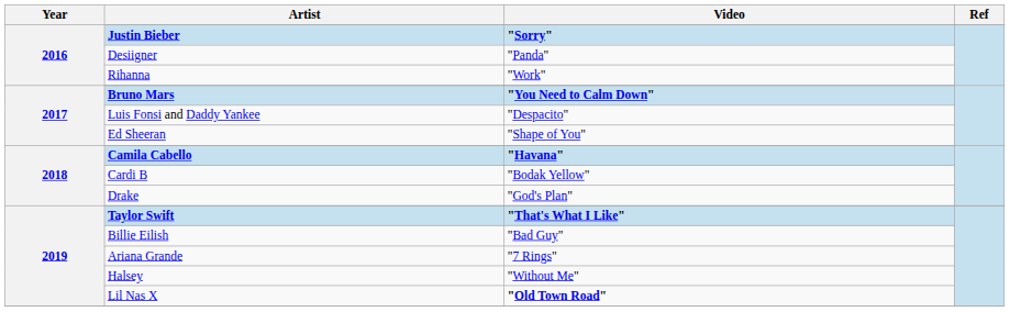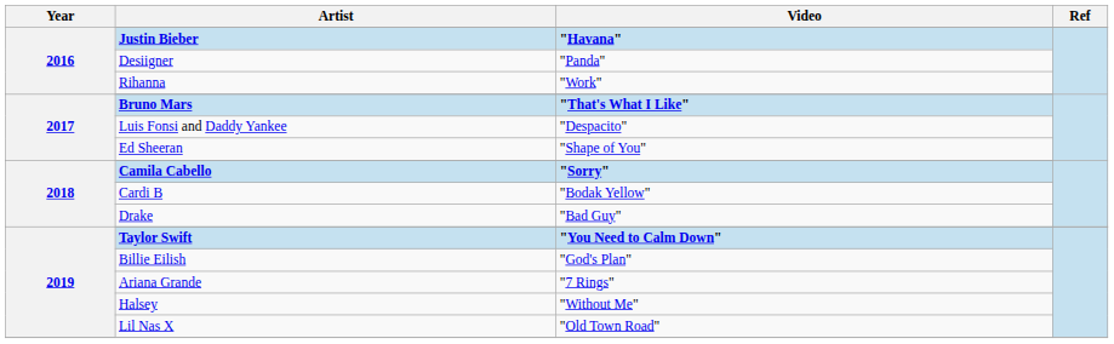 <table class="wikitable" width="100%">
 <tr>
 <th width="10%">Year</th>
 <th width="40%">Artist</th>
 <th width="45%">Video</th>
 <th width="5%">Ref</th>
 </tr>
 <tr>
 <th rowspan="4" align="center"><a href='#'>2016<br></a></th>
 </tr>
 <tr style="background:#c5e1f0">
 <td><strong><a href='#'>Justin Bieber</a></strong></td>
-<td><strong>"<a href='#'>Sorry</a>"</strong></td>
+<td><strong>"<a href='#'>Havana</a>"</strong></td>
 <td rowspan="4" align="center"></td>
 </tr>
 <tr>
 <td><a href='#'>Desiigner</a></td>
 <td>"<a href='#'>Panda</a>"</td>
 </tr>
 <tr>
 <td><a href='#'>Rihanna</a> </td>
 <td>"<a href='#'>Work</a>"</td>
 </tr>
 <tr>
 <th rowspan="4" align="center"><a href='#'>2017<br></a></th>
 </tr>
 <tr style="background:#c5e1f0">
 <td><strong><a href='#'>Bruno Mars</a></strong></td>
-<td><strong>"<a href='#'>You Need to Calm Down</a>"</strong></td>
+<td><strong>"<a href='#'>That's What I Like</a>"</strong></td>
 <td rowspan="4" align="center"></td>
 </tr>
 <tr>
 <td><a href='#'>Luis Fonsi</a> and <a href='#'>Daddy Yankee</a></td>
 <td>"<a href='#'>Despacito</a>"</td>
 </tr>
 <tr>
 <td><a href='#'>Ed Sheeran</a></td>
 <td>"<a href='#'>Shape of You</a>"</td>
 </tr>
 <tr>
 <th rowspan="4" align="center"><a href='#'>2018<br></a></th>
 </tr>
 <tr style="background:#c5e1f0">
 <td><strong><a href='#'>Camila Cabello</a> </strong></td>
-<td><strong>"<a href='#'>Havana</a>"</strong></td>
+<td><strong>"<a href='#'>Sorry</a>"</strong></td>
 <td rowspan="3" align="center"></td>
 </tr>
 <tr>
 <td><a href='#'>Cardi B</a></td>
 <td>"<a href='#'>Bodak Yellow</a>"</td>
 </tr>
 <tr>
 <td><a href='#'>Drake</a></td>
-<td>"<a href='#'>God's Plan</a>"</td>
+<td>"<a href='#'>Bad Guy</a>"</td>
 </tr>
 <tr>
 <th rowspan="6" align="center"><a href='#'>2019<br></a></th>
 </tr>
 <tr style="background:#c5e1f0">
 <td><strong><a href='#'>Taylor Swift</a></strong></td>
-<td><strong>"<a href='#'>That's What I Like</a>"</strong></td>
+<td><strong>"<a href='#'>You Need to Calm Down</a>"</strong></td>
 <td rowspan="5" align="center"></td>
 </tr>
 <tr>
 <td><a href='#'>Billie Eilish</a></td>
-<td>"<a href='#'>Bad Guy</a>"</td>
+<td>"<a href='#'>God's Plan</a>"</td>
 </tr>
 <tr>
 <td><a href='#'>Ariana Grande</a></td>
 <td>"<a href='#'>7 Rings</a>"</td>
 </tr>
 <tr>
 <td><a href='#'>Halsey</a></td>
 <td>"<a href='#'>Without Me</a>"</td>
 </tr>
 <tr>
 <td><a href='#'>Lil Nas X</a> </td>
-<td><strong>"<a href='#'>Old Town Road</a>"</strong></td>
+<td>"<a href='#'>Old Town Road</a>"</td>
 </tr>
 <tr>
 </tr>
 </table>
